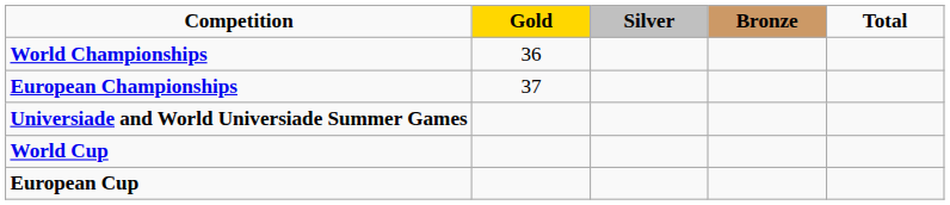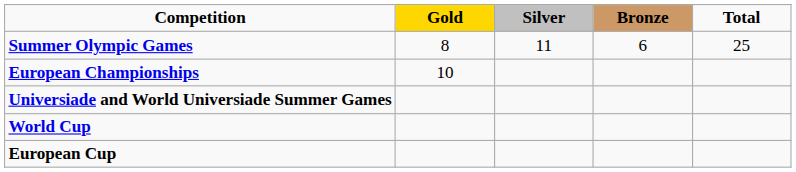 <table class="wikitable sortable" style="text-align:center">
 <tr>
 <td><strong>Competition</strong></td>
 <td width=85 align=center bgcolor=gold> <strong>Gold</strong></td>
 <td width=85 align=center bgcolor=silver> <strong>Silver</strong></td>
 <td width=85 align=center bgcolor=cc9966> <strong>Bronze</strong></td>
 <td width=85 align=center><strong>Total</strong></td>
 </tr>
 <tr>
-<td align=left><strong><a href='#'>World Championships</a></strong></td>
-<td>36</td>
-<td></td>
-<td></td>
-<td></td>
+<td align=left><strong><a href='#'>Summer Olympic Games</a></strong></td>
+<td>8</td>
+<td>11</td>
+<td>6</td>
+<td>25</td>
 </tr>
 <tr>
 <td align=left><strong><a href='#'>European Championships</a></strong></td>
-<td>37</td>
+<td>10</td>
 <td></td>
 <td></td>
 <td></td>
 </tr>
 <tr>
 <td align=left><strong><a href='#'>Universiade</a> and World Universiade Summer Games</strong></td>
 <td></td>
 <td></td>
 <td></td>
 <td></td>
 </tr>
 <tr>
 <td align=left><strong><a href='#'>World Cup</a></strong></td>
 <td></td>
 <td></td>
 <td></td>
 <td></td>
 </tr>
 <tr>
 <td align=left><strong>European Cup</strong></td>
 <td></td>
 <td></td>
 <td></td>
 <td></td>
 </tr>
 </table>
